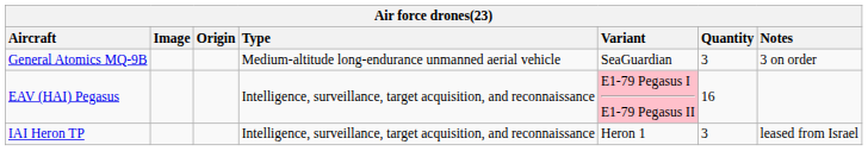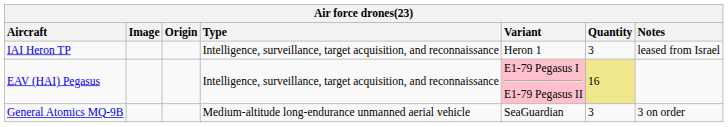 <table class="wikitable">
 <tr>
 <th colspan="7">Air force drones(23)</th>
 </tr>
 <tr>
 <th style="text-align:left;">Aircraft</th>
 <th>Image</th>
 <th style="text-align:left;">Origin</th>
 <th style="text-align:left;">Type</th>
 <th style="text-align:left;">Variant</th>
 <th style="text-align:left;">Quantity</th>
 <th style="text-align:left;">Notes</th>
 </tr>
 <tr>
+<td><a href='#'>IAI Heron TP</a></td>
+<td></td>
+<td></td>
+<td>Intelligence, surveillance, target acquisition, and reconnaissance</td>
+<td>Heron 1</td>
+<td>3</td>
+<td>leased from Israel</td>
+</tr>
+<tr>
+<td><a href='#'>EAV (HAI) Pegasus</a></td>
+<td></td>
+<td></td>
+<td>Intelligence, surveillance, target acquisition, and reconnaissance</td>
+<td style="background: pink;">E1-79 Pegasus I<hr>E1-79 Pegasus II</td>
+<td style="background: khaki;">16</td>
+<td></td>
+</tr>
+<tr>
 <td><a href='#'>General Atomics MQ-9B</a></td>
 <td></td>
 <td></td>
 <td>Medium-altitude long-endurance unmanned aerial vehicle</td>
 <td>SeaGuardian</td>
 <td>3</td>
 <td>3 on order </td>
 </tr>
-<tr>
-<td><a href='#'>EAV (HAI) Pegasus</a></td>
-<td></td>
-<td></td>
-<td>Intelligence, surveillance, target acquisition, and reconnaissance</td>
-<td style="background: pink;">E1-79 Pegasus I<hr>E1-79 Pegasus II</td>
-<td>16</td>
-<td></td>
-</tr>
-<tr>
-<td><a href='#'>IAI Heron TP</a></td>
-<td></td>
-<td></td>
-<td>Intelligence, surveillance, target acquisition, and reconnaissance</td>
-<td>Heron 1</td>
-<td>3</td>
-<td>leased from Israel</td>
-</tr>
 </table>
